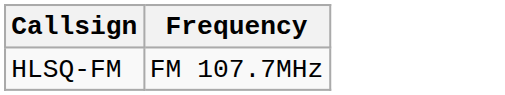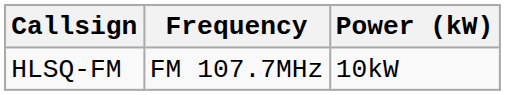 <table class="wikitable">
 <tr>
 <th>Callsign</th>
 <th>Frequency</th>
+<th>Power (kW)</th>
 </tr>
 <tr>
 <td>HLSQ-FM</td>
 <td>FM 107.7MHz</td>
+<td>10kW</td>
 </tr>
 </table>
